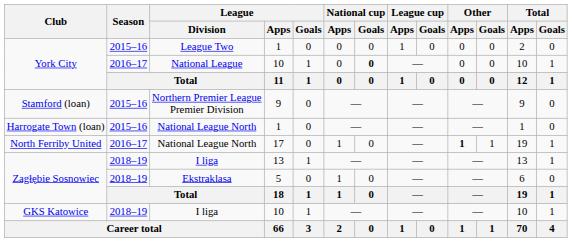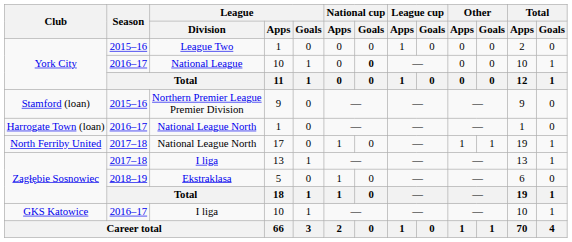 <table class=wikitable style=text-align:center>
 <tr>
 <th rowspan=2>Club</th>
 <th rowspan=2>Season</th>
 <th colspan=3>League</th>
 <th colspan=2>National cup</th>
 <th colspan=2>League cup</th>
 <th colspan=2>Other</th>
 <th colspan=2>Total</th>
 </tr>
 <tr>
 <th>Division</th>
 <th>Apps</th>
 <th>Goals</th>
 <th>Apps</th>
 <th>Goals</th>
 <th>Apps</th>
 <th>Goals</th>
 <th>Apps</th>
 <th>Goals</th>
 <th>Apps</th>
 <th>Goals</th>
 </tr>
 <tr>
 <td rowspan=3><a href='#'>York City</a></td>
 <td><a href='#'>2015–16</a></td>
 <td><a href='#'>League Two</a></td>
 <td>1</td>
 <td>0</td>
 <td>0</td>
 <td>0</td>
 <td>1</td>
 <td>0</td>
 <td>0</td>
 <td>0</td>
 <td>2</td>
 <td>0</td>
 </tr>
 <tr>
 <td><a href='#'>2016–17</a></td>
 <td><a href='#'>National League</a></td>
 <td>10</td>
 <td>1</td>
 <td>0</td>
 <td><strong>0</strong></td>
 <td colspan=2>—</td>
 <td>0</td>
 <td>0</td>
 <td>10</td>
 <td>1</td>
 </tr>
 <tr>
 <th colspan=2>Total</th>
 <th>11</th>
 <th>1</th>
 <th>0</th>
 <th>0</th>
 <th>1</th>
 <th>0</th>
 <th>0</th>
 <th>0</th>
 <th>12</th>
 <th>1</th>
 </tr>
 <tr>
 <td><a href='#'>Stamford</a> (loan)</td>
 <td><a href='#'>2015–16</a></td>
 <td><a href='#'>Northern Premier League</a><br>Premier Division</td>
 <td>9</td>
 <td>0</td>
 <td colspan=2>—</td>
 <td colspan=2>—</td>
 <td colspan=2>—</td>
 <td>9</td>
 <td>0</td>
 </tr>
 <tr>
 <td><a href='#'>Harrogate Town</a> (loan)</td>
-<td><a href='#'>2015–16</a></td>
+<td><a href='#'>2016–17</a></td>
 <td><a href='#'>National League North</a></td>
 <td>1</td>
 <td>0</td>
 <td colspan=2>—</td>
 <td colspan=2>—</td>
 <td colspan=2>—</td>
 <td>1</td>
 <td>0</td>
 </tr>
 <tr>
 <td><a href='#'>North Ferriby United</a></td>
-<td><a href='#'>2016–17</a></td>
+<td><a href='#'>2017–18</a></td>
 <td>National League North</td>
 <td>17</td>
 <td>0</td>
 <td>1</td>
 <td>0</td>
 <td colspan=2>—</td>
-<td><strong>1</strong></td>
+<td>1</td>
 <td>1</td>
 <td>19</td>
 <td>1</td>
 </tr>
 <tr>
 <td rowspan=3><a href='#'>Zagłębie Sosnowiec</a></td>
-<td><a href='#'>2018–19</a></td>
+<td><a href='#'>2017–18</a></td>
 <td><a href='#'>I liga</a></td>
 <td>13</td>
 <td>1</td>
 <td colspan=2>—</td>
 <td colspan=2>—</td>
 <td colspan=2>—</td>
 <td>13</td>
 <td>1</td>
 </tr>
 <tr>
 <td><a href='#'>2018–19</a></td>
 <td><a href='#'>Ekstraklasa</a></td>
 <td>5</td>
 <td>0</td>
 <td>1</td>
 <td>0</td>
 <td colspan=2>—</td>
 <td colspan=2>—</td>
 <td>6</td>
 <td>0</td>
 </tr>
 <tr>
 <th colspan=2>Total</th>
 <th>18</th>
 <th>1</th>
 <th>1</th>
 <th>0</th>
 <th colspan=2>—</th>
 <th colspan=2>—</th>
 <th>19</th>
 <th>1</th>
 </tr>
 <tr>
 <td><a href='#'>GKS Katowice</a></td>
-<td><a href='#'>2018–19</a></td>
+<td><a href='#'>2016–17</a></td>
 <td>I liga</td>
 <td>10</td>
 <td>1</td>
 <td colspan=2>—</td>
 <td colspan=2>—</td>
 <td colspan=2>—</td>
 <td>10</td>
 <td>1</td>
 </tr>
 <tr>
 <th colspan=3>Career total</th>
 <th>66</th>
 <th>3</th>
 <th>2</th>
 <th>0</th>
 <th>1</th>
 <th>0</th>
 <th>1</th>
 <th>1</th>
 <th>70</th>
 <th>4</th>
 </tr>
 </table>
